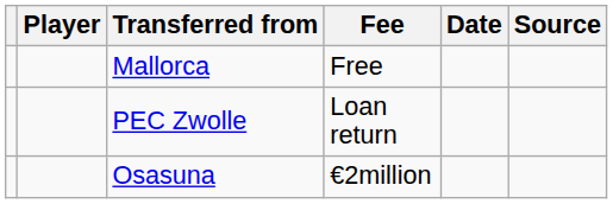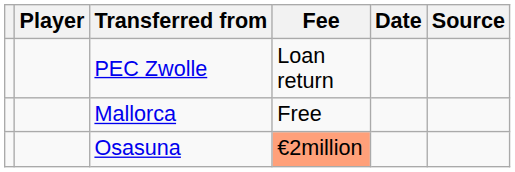 <table class="wikitable plainrowheaders sortable">
 <tr>
 <th></th>
 <th scope="col">Player</th>
 <th>Transferred from</th>
 <th style="width: 65px;">Fee</th>
 <th scope="col">Date</th>
 <th scope="col">Source</th>
 </tr>
 <tr>
 <td align="center"></td>
 <td></td>
+<td> <a href='#'>PEC Zwolle</a></td>
+<td>Loan return</td>
+<td></td>
+<td></td>
+</tr>
+<tr>
+<td align="center"></td>
+<td></td>
 <td> <a href='#'>Mallorca</a></td>
 <td>Free</td>
 <td></td>
 <td></td>
 </tr>
 <tr>
 <td align="center"></td>
 <td></td>
-<td> <a href='#'>PEC Zwolle</a></td>
-<td>Loan return</td>
-<td></td>
-<td></td>
-</tr>
-<tr>
-<td align="center"></td>
-<td></td>
 <td> <a href='#'>Osasuna</a></td>
-<td>€2million</td>
+<td style="background: lightsalmon;">€2million</td>
 <td></td>
 <td></td>
 </tr>
 </table>
